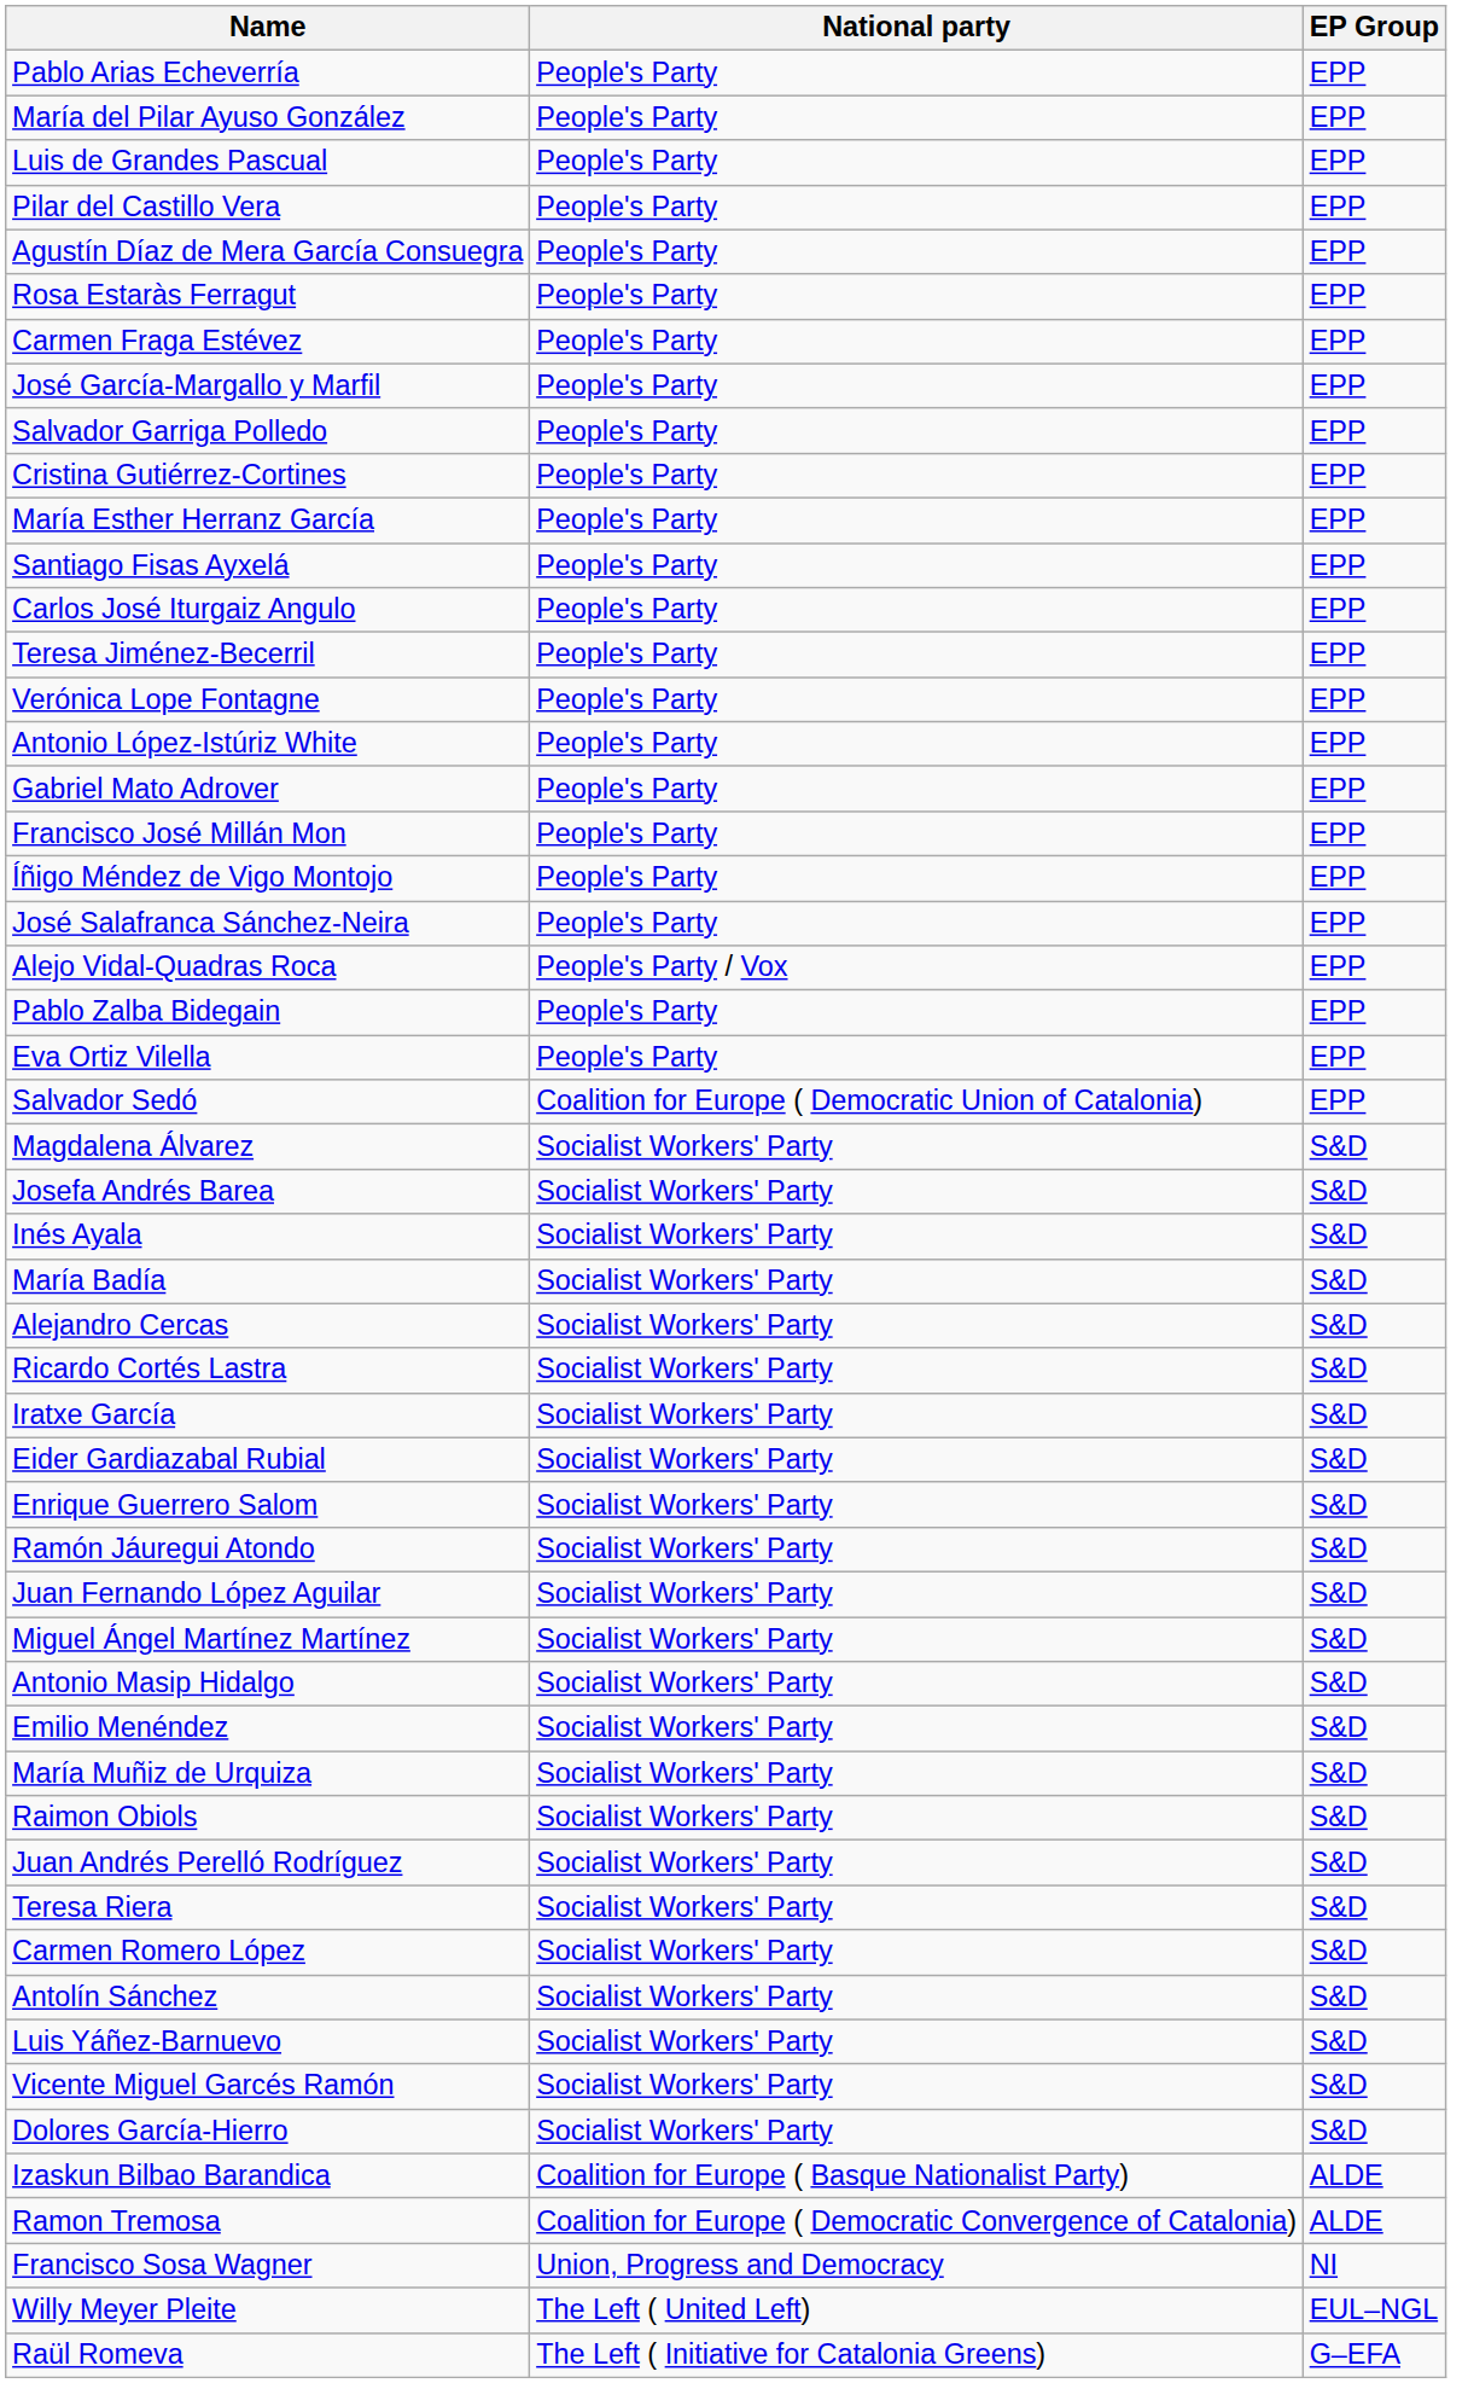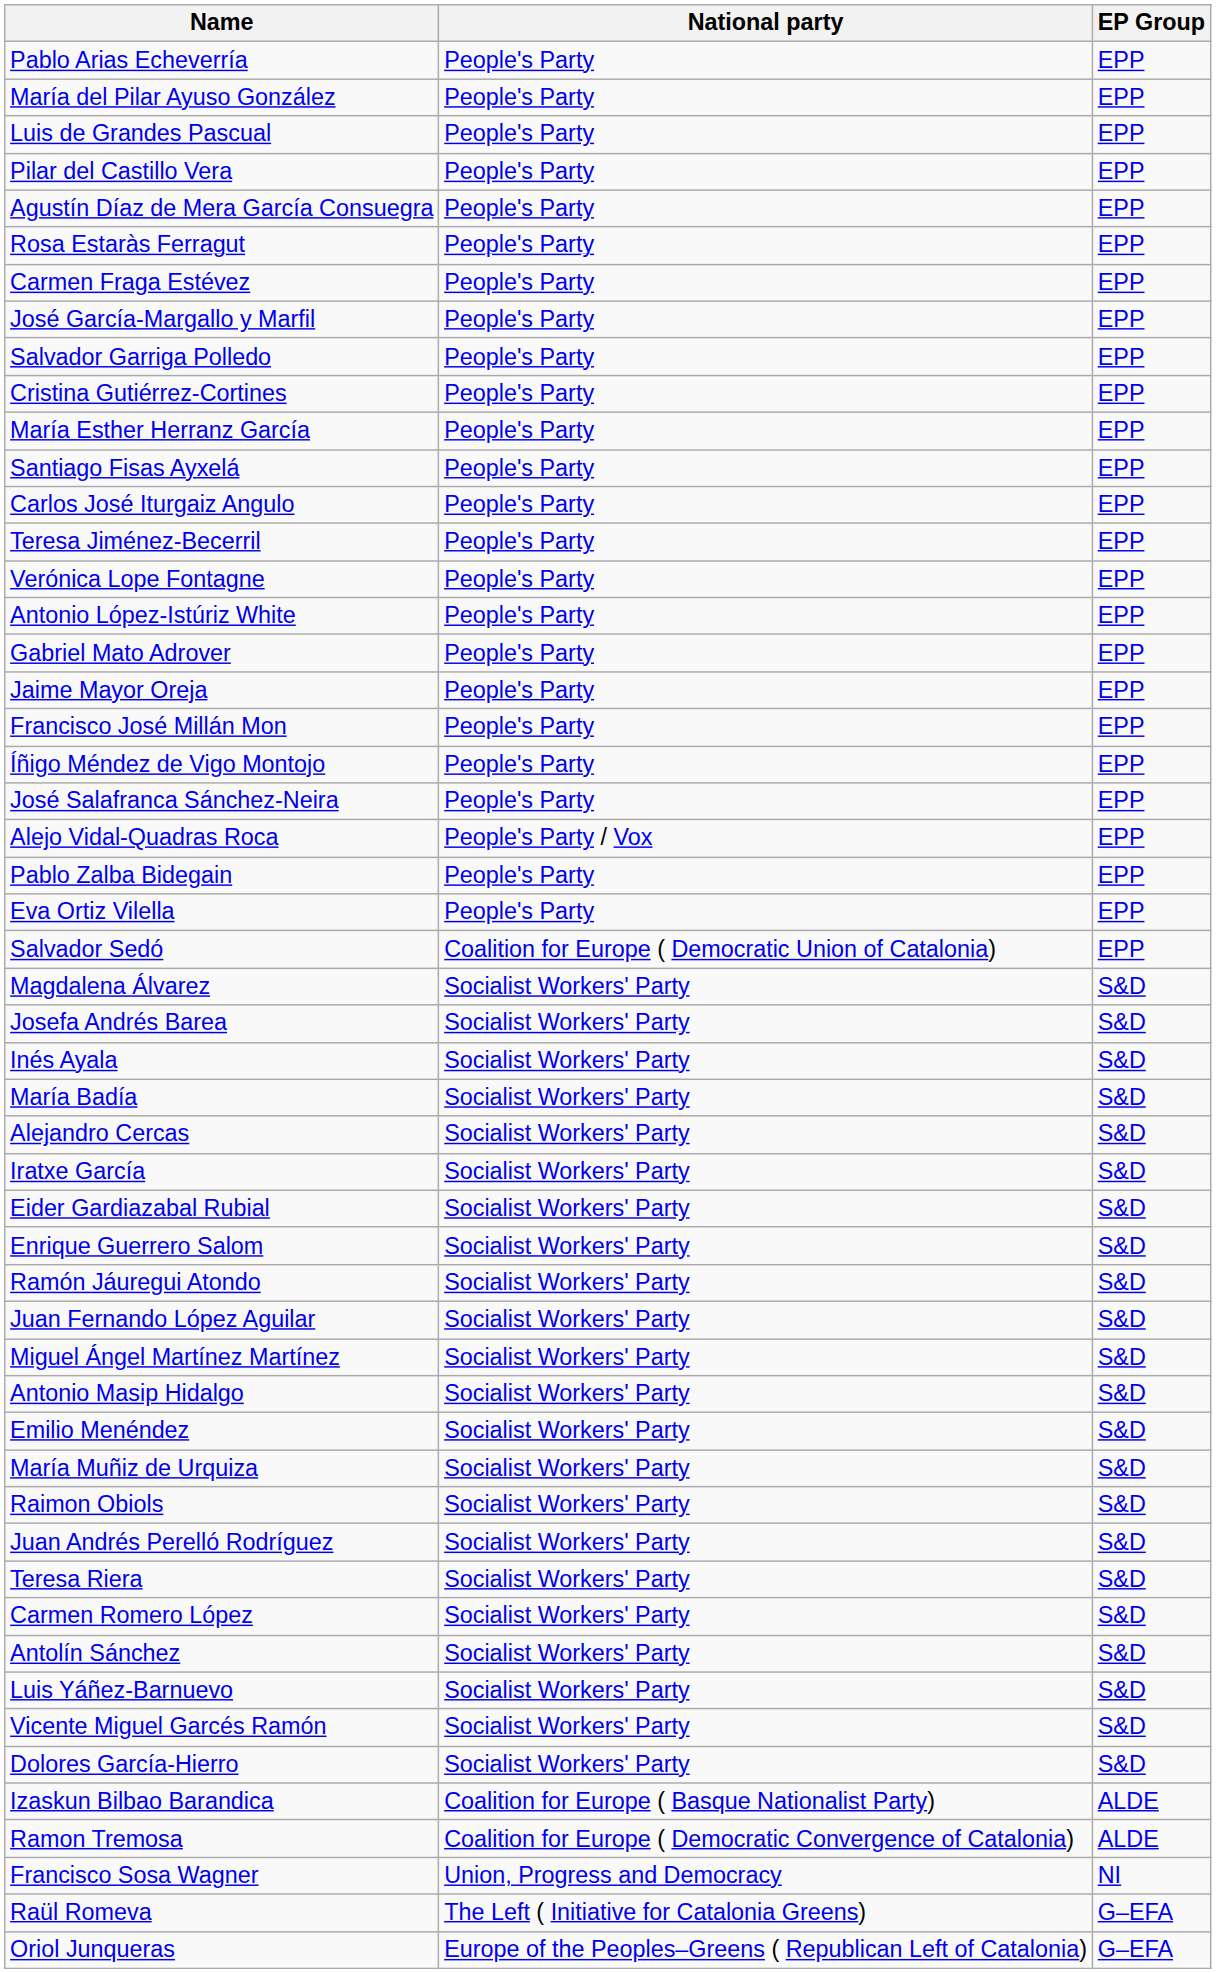 <table class="sortable wikitable">
 <tr>
 <th>Name</th>
 <th>National party</th>
 <th>EP Group</th>
 </tr>
 <tr>
 <td><a href='#'>Pablo Arias Echeverría</a></td>
 <td> <a href='#'>People's Party</a></td>
 <td> <a href='#'>EPP</a></td>
 </tr>
 <tr>
 <td><a href='#'>María del Pilar Ayuso González</a></td>
 <td> <a href='#'>People's Party</a></td>
 <td> <a href='#'>EPP</a></td>
 </tr>
 <tr>
 <td><a href='#'>Luis de Grandes Pascual</a></td>
 <td> <a href='#'>People's Party</a></td>
 <td> <a href='#'>EPP</a></td>
 </tr>
 <tr>
 <td><a href='#'>Pilar del Castillo Vera</a></td>
 <td> <a href='#'>People's Party</a></td>
 <td> <a href='#'>EPP</a></td>
 </tr>
 <tr>
 <td><a href='#'>Agustín Díaz de Mera García Consuegra</a></td>
 <td> <a href='#'>People's Party</a></td>
 <td> <a href='#'>EPP</a></td>
 </tr>
 <tr>
 <td><a href='#'>Rosa Estaràs Ferragut</a></td>
 <td> <a href='#'>People's Party</a></td>
 <td> <a href='#'>EPP</a></td>
 </tr>
 <tr>
 <td><a href='#'>Carmen Fraga Estévez</a></td>
 <td> <a href='#'>People's Party</a></td>
 <td> <a href='#'>EPP</a></td>
 </tr>
 <tr>
 <td><a href='#'>José García-Margallo y Marfil</a></td>
 <td> <a href='#'>People's Party</a></td>
 <td> <a href='#'>EPP</a></td>
 </tr>
 <tr>
 <td><a href='#'>Salvador Garriga Polledo</a></td>
 <td> <a href='#'>People's Party</a></td>
 <td> <a href='#'>EPP</a></td>
 </tr>
 <tr>
 <td><a href='#'>Cristina Gutiérrez-Cortines</a></td>
 <td> <a href='#'>People's Party</a></td>
 <td> <a href='#'>EPP</a></td>
 </tr>
 <tr>
 <td><a href='#'>María Esther Herranz García</a></td>
 <td> <a href='#'>People's Party</a></td>
 <td> <a href='#'>EPP</a></td>
 </tr>
 <tr>
 <td><a href='#'>Santiago Fisas Ayxelá</a></td>
 <td> <a href='#'>People's Party</a></td>
 <td> <a href='#'>EPP</a></td>
 </tr>
 <tr>
 <td><a href='#'>Carlos José Iturgaiz Angulo</a></td>
 <td> <a href='#'>People's Party</a></td>
 <td> <a href='#'>EPP</a></td>
 </tr>
 <tr>
 <td><a href='#'>Teresa Jiménez-Becerril</a></td>
 <td> <a href='#'>People's Party</a></td>
 <td> <a href='#'>EPP</a></td>
 </tr>
 <tr>
 <td><a href='#'>Verónica Lope Fontagne</a></td>
 <td> <a href='#'>People's Party</a></td>
 <td> <a href='#'>EPP</a></td>
 </tr>
 <tr>
 <td><a href='#'>Antonio López-Istúriz White</a></td>
 <td> <a href='#'>People's Party</a></td>
 <td> <a href='#'>EPP</a></td>
 </tr>
 <tr>
 <td><a href='#'>Gabriel Mato Adrover</a></td>
 <td> <a href='#'>People's Party</a></td>
 <td> <a href='#'>EPP</a></td>
 </tr>
 <tr>
+<td><a href='#'>Jaime Mayor Oreja</a></td>
+<td> <a href='#'>People's Party</a></td>
+<td> <a href='#'>EPP</a></td>
+</tr>
+<tr>
 <td><a href='#'>Francisco José Millán Mon</a></td>
 <td> <a href='#'>People's Party</a></td>
 <td> <a href='#'>EPP</a></td>
 </tr>
 <tr>
 <td><a href='#'>Íñigo Méndez de Vigo Montojo</a></td>
 <td> <a href='#'>People's Party</a></td>
 <td> <a href='#'>EPP</a></td>
 </tr>
 <tr>
 <td><a href='#'>José Salafranca Sánchez-Neira</a></td>
 <td> <a href='#'>People's Party</a></td>
 <td> <a href='#'>EPP</a></td>
 </tr>
 <tr>
 <td><a href='#'>Alejo Vidal-Quadras Roca</a></td>
 <td> <a href='#'>People's Party</a> /  <a href='#'>Vox</a></td>
 <td> <a href='#'>EPP</a></td>
 </tr>
 <tr>
 <td><a href='#'>Pablo Zalba Bidegain</a></td>
 <td> <a href='#'>People's Party</a></td>
 <td> <a href='#'>EPP</a></td>
 </tr>
 <tr>
 <td><a href='#'>Eva Ortiz Vilella</a></td>
 <td> <a href='#'>People's Party</a></td>
 <td> <a href='#'>EPP</a></td>
 </tr>
 <tr>
 <td><a href='#'>Salvador Sedó</a></td>
 <td> <a href='#'>Coalition for Europe</a> ( <a href='#'>Democratic Union of Catalonia</a>)</td>
 <td> <a href='#'>EPP</a></td>
 </tr>
 <tr>
 <td><a href='#'>Magdalena Álvarez</a></td>
 <td> <a href='#'>Socialist Workers' Party</a></td>
 <td> <a href='#'>S&D</a></td>
 </tr>
 <tr>
 <td><a href='#'>Josefa Andrés Barea</a></td>
 <td> <a href='#'>Socialist Workers' Party</a></td>
 <td> <a href='#'>S&D</a></td>
 </tr>
 <tr>
 <td><a href='#'>Inés Ayala</a></td>
 <td> <a href='#'>Socialist Workers' Party</a></td>
 <td> <a href='#'>S&D</a></td>
 </tr>
 <tr>
 <td><a href='#'>María Badía</a></td>
 <td> <a href='#'>Socialist Workers' Party</a></td>
 <td> <a href='#'>S&D</a></td>
 </tr>
 <tr>
 <td><a href='#'>Alejandro Cercas</a></td>
-<td> <a href='#'>Socialist Workers' Party</a></td>
-<td> <a href='#'>S&D</a></td>
-</tr>
-<tr>
-<td><a href='#'>Ricardo Cortés Lastra</a></td>
 <td> <a href='#'>Socialist Workers' Party</a></td>
 <td> <a href='#'>S&D</a></td>
 </tr>
 <tr>
 <td><a href='#'>Iratxe García</a></td>
 <td> <a href='#'>Socialist Workers' Party</a></td>
 <td> <a href='#'>S&D</a></td>
 </tr>
 <tr>
 <td><a href='#'>Eider Gardiazabal Rubial</a></td>
 <td> <a href='#'>Socialist Workers' Party</a></td>
 <td> <a href='#'>S&D</a></td>
 </tr>
 <tr>
 <td><a href='#'>Enrique Guerrero Salom</a></td>
 <td> <a href='#'>Socialist Workers' Party</a></td>
 <td> <a href='#'>S&D</a></td>
 </tr>
 <tr>
 <td><a href='#'>Ramón Jáuregui Atondo</a></td>
 <td> <a href='#'>Socialist Workers' Party</a></td>
 <td> <a href='#'>S&D</a></td>
 </tr>
 <tr>
 <td><a href='#'>Juan Fernando López Aguilar</a></td>
 <td> <a href='#'>Socialist Workers' Party</a></td>
 <td> <a href='#'>S&D</a></td>
 </tr>
 <tr>
 <td><a href='#'>Miguel Ángel Martínez Martínez</a></td>
 <td> <a href='#'>Socialist Workers' Party</a></td>
 <td> <a href='#'>S&D</a></td>
 </tr>
 <tr>
 <td><a href='#'>Antonio Masip Hidalgo</a></td>
 <td> <a href='#'>Socialist Workers' Party</a></td>
 <td> <a href='#'>S&D</a></td>
 </tr>
 <tr>
 <td><a href='#'>Emilio Menéndez</a></td>
 <td> <a href='#'>Socialist Workers' Party</a></td>
 <td> <a href='#'>S&D</a></td>
 </tr>
 <tr>
 <td><a href='#'>María Muñiz de Urquiza</a></td>
 <td> <a href='#'>Socialist Workers' Party</a></td>
 <td> <a href='#'>S&D</a></td>
 </tr>
 <tr>
 <td><a href='#'>Raimon Obiols</a></td>
 <td> <a href='#'>Socialist Workers' Party</a></td>
 <td> <a href='#'>S&D</a></td>
 </tr>
 <tr>
 <td><a href='#'>Juan Andrés Perelló Rodríguez</a></td>
 <td> <a href='#'>Socialist Workers' Party</a></td>
 <td> <a href='#'>S&D</a></td>
 </tr>
 <tr>
 <td><a href='#'>Teresa Riera</a></td>
 <td> <a href='#'>Socialist Workers' Party</a></td>
 <td> <a href='#'>S&D</a></td>
 </tr>
 <tr>
 <td><a href='#'>Carmen Romero López</a></td>
 <td> <a href='#'>Socialist Workers' Party</a></td>
 <td> <a href='#'>S&D</a></td>
 </tr>
 <tr>
 <td><a href='#'>Antolín Sánchez</a></td>
 <td> <a href='#'>Socialist Workers' Party</a></td>
 <td> <a href='#'>S&D</a></td>
 </tr>
 <tr>
 <td><a href='#'>Luis Yáñez-Barnuevo</a></td>
 <td> <a href='#'>Socialist Workers' Party</a></td>
 <td> <a href='#'>S&D</a></td>
 </tr>
 <tr>
 <td><a href='#'>Vicente Miguel Garcés Ramón</a></td>
 <td> <a href='#'>Socialist Workers' Party</a></td>
 <td> <a href='#'>S&D</a></td>
 </tr>
 <tr>
 <td><a href='#'>Dolores García-Hierro</a></td>
 <td> <a href='#'>Socialist Workers' Party</a></td>
 <td> <a href='#'>S&D</a></td>
 </tr>
 <tr>
 <td><a href='#'>Izaskun Bilbao Barandica</a></td>
 <td> <a href='#'>Coalition for Europe</a> ( <a href='#'>Basque Nationalist Party</a>)</td>
 <td> <a href='#'>ALDE</a></td>
 </tr>
 <tr>
 <td><a href='#'>Ramon Tremosa</a></td>
 <td> <a href='#'>Coalition for Europe</a> ( <a href='#'>Democratic Convergence of Catalonia</a>)</td>
 <td> <a href='#'>ALDE</a></td>
 </tr>
 <tr>
 <td><a href='#'>Francisco Sosa Wagner</a></td>
 <td> <a href='#'>Union, Progress and Democracy</a></td>
 <td> <a href='#'>NI</a></td>
 </tr>
 <tr>
-<td><a href='#'>Willy Meyer Pleite</a></td>
-<td> <a href='#'>The Left</a> ( <a href='#'>United Left</a>)</td>
-<td> <a href='#'>EUL–NGL</a></td>
-</tr>
-<tr>
 <td><a href='#'>Raül Romeva</a></td>
 <td> <a href='#'>The Left</a> ( <a href='#'>Initiative for Catalonia Greens</a>)</td>
 <td> <a href='#'>G–EFA</a></td>
 </tr>
+<tr>
+<td><a href='#'>Oriol Junqueras</a></td>
+<td> <a href='#'>Europe of the Peoples–Greens</a> ( <a href='#'>Republican Left of Catalonia</a>)</td>
+<td> <a href='#'>G–EFA</a></td>
+</tr>
 </table>
